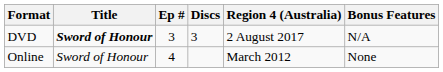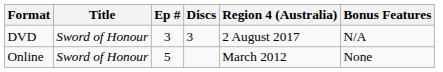 <table class="wikitable">
 <tr>
 <th>Format</th>
 <th>Title</th>
 <th>Ep #</th>
 <th>Discs</th>
 <th>Region 4 (Australia)</th>
 <th>Bonus Features</th>
 </tr>
 <tr>
 <td>DVD</td>
-<td><strong><em>Sword of Honour</em></strong></td>
+<td><em>Sword of Honour</em></td>
 <td style="text-align:center;">3</td>
 <td>3</td>
 <td>2 August 2017</td>
 <td>N/A</td>
 </tr>
 <tr>
 <td>Online</td>
 <td><em>Sword of Honour</em></td>
-<td style="text-align:center;">4</td>
+<td style="text-align:center;">5</td>
 <td></td>
 <td>March 2012</td>
 <td>None</td>
 </tr>
 </table>
